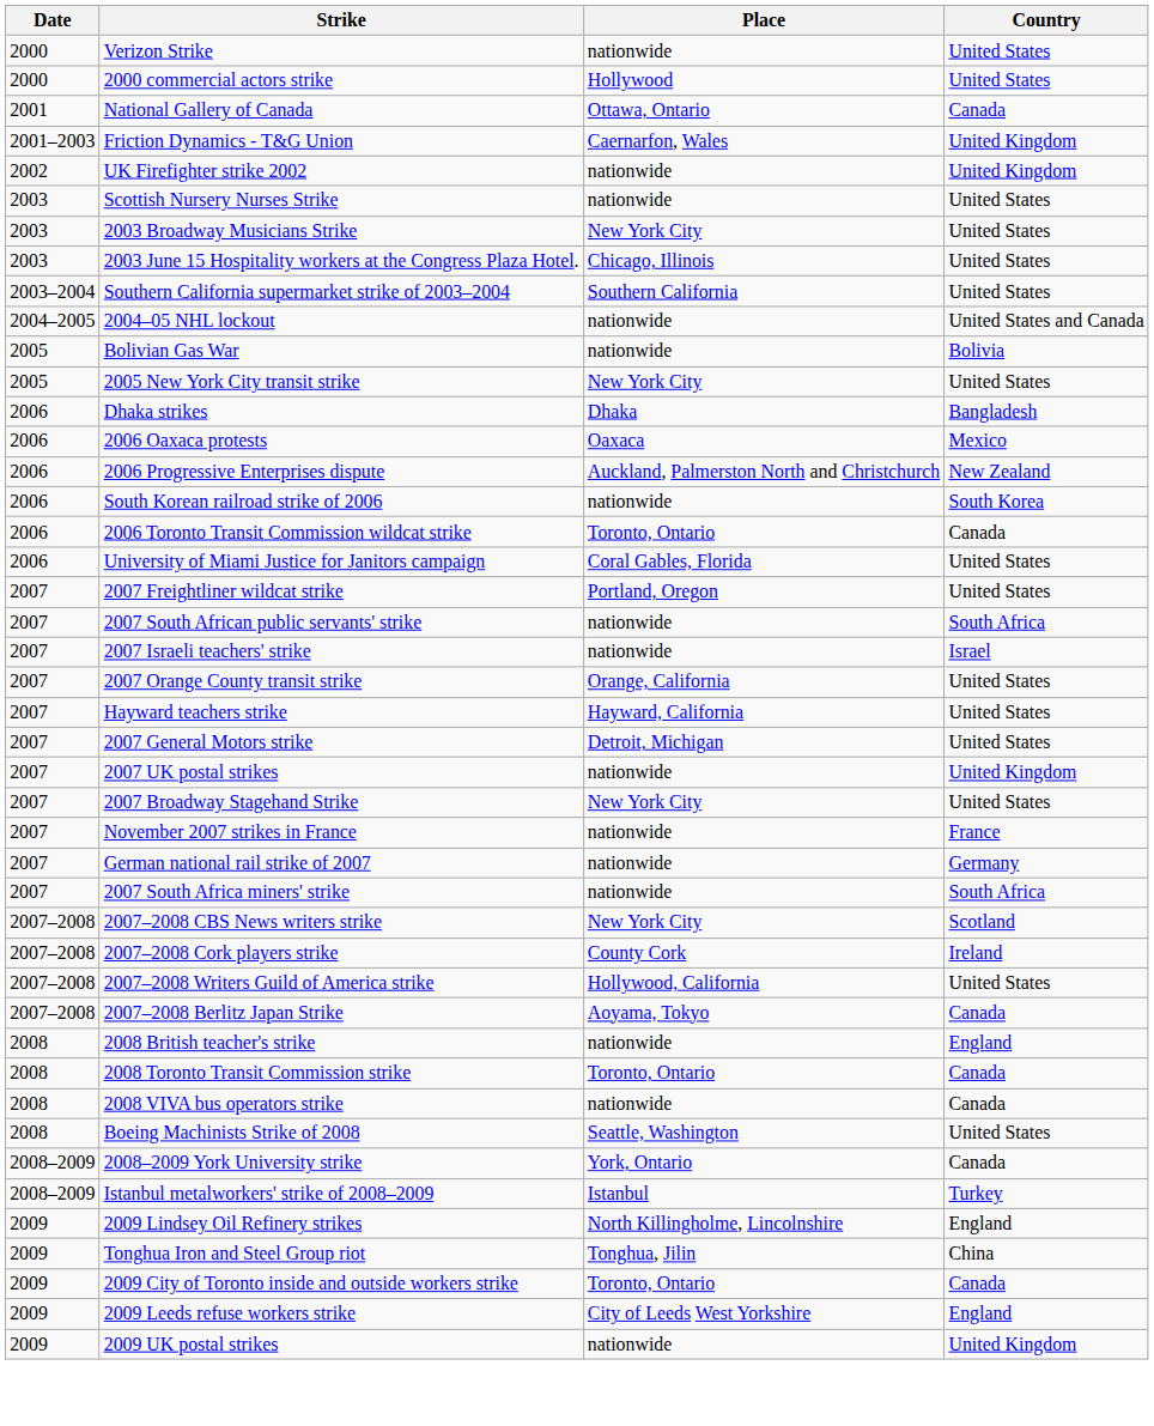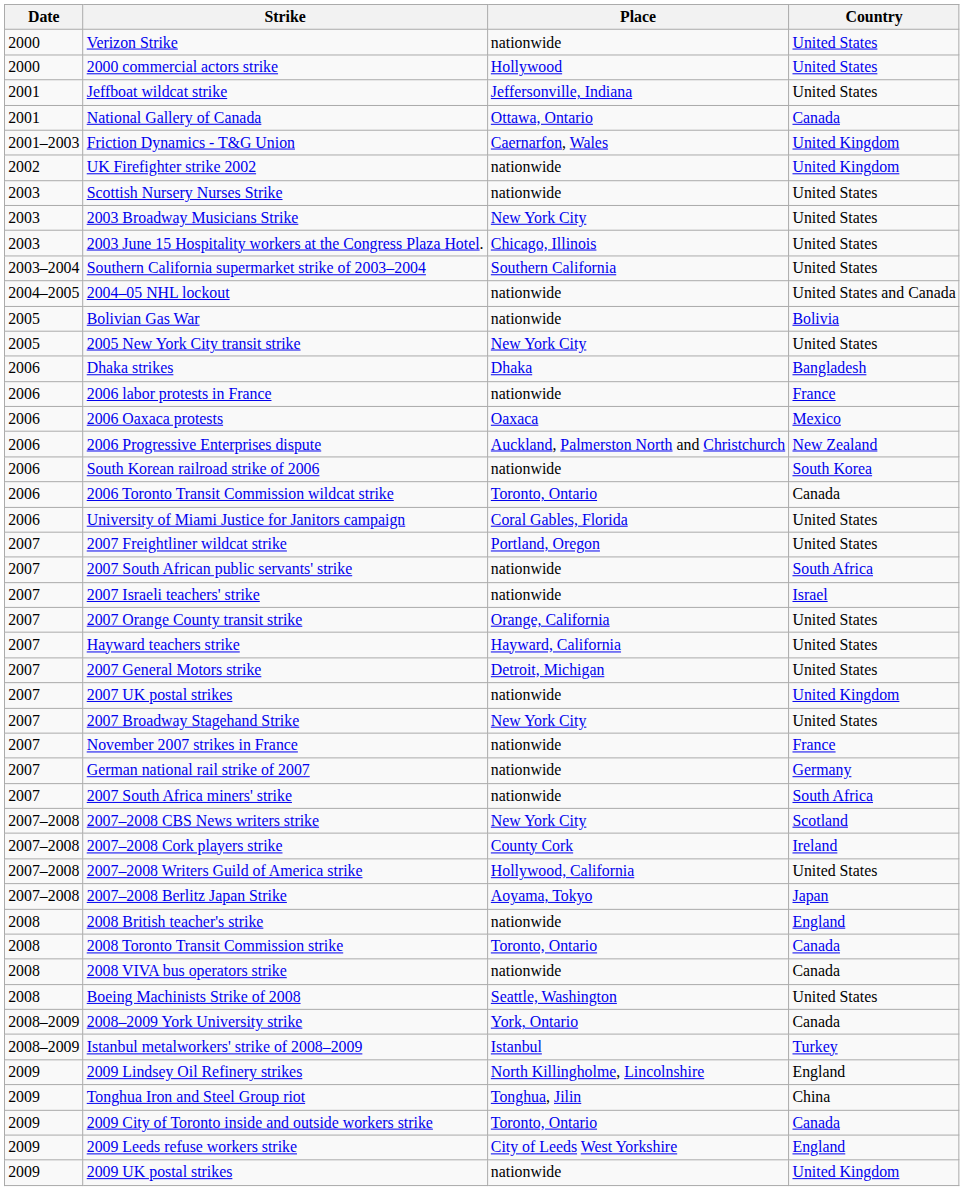 <table class="wikitable sortable">
 <tr>
 <th>Date</th>
 <th>Strike</th>
 <th>Place</th>
 <th>Country</th>
 </tr>
 <tr>
 <td>2000</td>
 <td><a href='#'>Verizon Strike</a></td>
 <td>nationwide</td>
 <td><a href='#'>United States</a></td>
 </tr>
 <tr>
 <td>2000</td>
 <td><a href='#'>2000 commercial actors strike</a></td>
 <td><a href='#'>Hollywood</a></td>
 <td><a href='#'>United States</a></td>
+</tr>
+<tr>
+<td>2001</td>
+<td><a href='#'>Jeffboat wildcat strike</a></td>
+<td><a href='#'>Jeffersonville, Indiana</a></td>
+<td>United States</td>
 </tr>
 <tr>
 <td>2001</td>
 <td><a href='#'>National Gallery of Canada</a></td>
 <td><a href='#'>Ottawa, Ontario</a></td>
 <td><a href='#'>Canada</a></td>
 </tr>
 <tr>
 <td>2001–2003</td>
 <td><a href='#'>Friction Dynamics - T&G Union</a></td>
 <td><a href='#'>Caernarfon</a>, <a href='#'>Wales</a></td>
 <td><a href='#'>United Kingdom</a></td>
 </tr>
 <tr>
 <td>2002</td>
 <td><a href='#'>UK Firefighter strike 2002</a></td>
 <td>nationwide</td>
 <td><a href='#'>United Kingdom</a></td>
 </tr>
 <tr>
 <td>2003</td>
 <td><a href='#'>Scottish Nursery Nurses Strike</a></td>
 <td>nationwide</td>
 <td>United States</td>
 </tr>
 <tr>
 <td>2003</td>
 <td><a href='#'>2003 Broadway Musicians Strike</a></td>
 <td><a href='#'>New York City</a></td>
 <td>United States</td>
 </tr>
 <tr>
 <td>2003</td>
 <td><a href='#'>2003 June 15 Hospitality workers at the Congress Plaza Hotel</a>.</td>
 <td><a href='#'>Chicago, Illinois</a></td>
 <td>United States</td>
 </tr>
 <tr>
 <td>2003–2004</td>
 <td><a href='#'>Southern California supermarket strike of 2003–2004</a></td>
 <td><a href='#'>Southern California</a></td>
 <td>United States</td>
 </tr>
 <tr>
 <td>2004–2005</td>
 <td><a href='#'>2004–05 NHL lockout</a></td>
 <td>nationwide</td>
 <td>United States and Canada</td>
 </tr>
 <tr>
 <td>2005</td>
 <td><a href='#'>Bolivian Gas War</a></td>
 <td>nationwide</td>
 <td><a href='#'>Bolivia</a></td>
 </tr>
 <tr>
 <td>2005</td>
 <td><a href='#'>2005 New York City transit strike</a></td>
 <td><a href='#'>New York City</a></td>
 <td>United States</td>
 </tr>
 <tr>
 <td>2006</td>
 <td><a href='#'>Dhaka strikes</a></td>
 <td><a href='#'>Dhaka</a></td>
 <td><a href='#'>Bangladesh</a></td>
+</tr>
+<tr>
+<td>2006</td>
+<td><a href='#'>2006 labor protests in France</a></td>
+<td>nationwide</td>
+<td><a href='#'>France</a></td>
 </tr>
 <tr>
 <td>2006</td>
 <td><a href='#'>2006 Oaxaca protests</a></td>
 <td><a href='#'>Oaxaca</a></td>
 <td><a href='#'>Mexico</a></td>
 </tr>
 <tr>
 <td>2006</td>
 <td><a href='#'>2006 Progressive Enterprises dispute</a></td>
 <td><a href='#'>Auckland</a>, <a href='#'>Palmerston North</a> and <a href='#'>Christchurch</a></td>
 <td><a href='#'>New Zealand</a></td>
 </tr>
 <tr>
 <td>2006</td>
 <td><a href='#'>South Korean railroad strike of 2006</a></td>
 <td>nationwide</td>
 <td><a href='#'>South Korea</a></td>
 </tr>
 <tr>
 <td>2006</td>
 <td><a href='#'>2006 Toronto Transit Commission wildcat strike</a></td>
 <td><a href='#'>Toronto, Ontario</a></td>
 <td>Canada</td>
 </tr>
 <tr>
 <td>2006</td>
 <td><a href='#'>University of Miami Justice for Janitors campaign</a></td>
 <td><a href='#'>Coral Gables, Florida</a></td>
 <td>United States</td>
 </tr>
 <tr>
 <td>2007</td>
 <td><a href='#'>2007 Freightliner wildcat strike</a></td>
 <td><a href='#'>Portland, Oregon</a></td>
 <td>United States</td>
 </tr>
 <tr>
 <td>2007</td>
 <td><a href='#'>2007 South African public servants' strike</a></td>
 <td>nationwide</td>
 <td><a href='#'>South Africa</a></td>
 </tr>
 <tr>
 <td>2007</td>
 <td><a href='#'>2007 Israeli teachers' strike</a></td>
 <td>nationwide</td>
 <td><a href='#'>Israel</a></td>
 </tr>
 <tr>
 <td>2007</td>
 <td><a href='#'>2007 Orange County transit strike</a></td>
 <td><a href='#'>Orange, California</a></td>
 <td>United States</td>
 </tr>
 <tr>
 <td>2007</td>
 <td><a href='#'>Hayward teachers strike</a></td>
 <td><a href='#'>Hayward, California</a></td>
 <td>United States</td>
 </tr>
 <tr>
 <td>2007</td>
 <td><a href='#'>2007 General Motors strike</a></td>
 <td><a href='#'>Detroit, Michigan</a></td>
 <td>United States</td>
 </tr>
 <tr>
 <td>2007</td>
 <td><a href='#'>2007 UK postal strikes</a></td>
 <td>nationwide</td>
 <td><a href='#'>United Kingdom</a></td>
 </tr>
 <tr>
 <td>2007</td>
 <td><a href='#'>2007 Broadway Stagehand Strike</a></td>
 <td><a href='#'>New York City</a></td>
 <td>United States</td>
 </tr>
 <tr>
 <td>2007</td>
 <td><a href='#'>November 2007 strikes in France</a></td>
 <td>nationwide</td>
 <td><a href='#'>France</a></td>
 </tr>
 <tr>
 <td>2007</td>
 <td><a href='#'>German national rail strike of 2007</a></td>
 <td>nationwide</td>
 <td><a href='#'>Germany</a></td>
 </tr>
 <tr>
 <td>2007</td>
 <td><a href='#'>2007 South Africa miners' strike</a></td>
 <td>nationwide</td>
 <td><a href='#'>South Africa</a></td>
 </tr>
 <tr>
 <td>2007–2008</td>
 <td><a href='#'>2007–2008 CBS News writers strike</a></td>
 <td><a href='#'>New York City</a></td>
 <td><a href='#'>Scotland</a></td>
 </tr>
 <tr>
 <td>2007–2008</td>
 <td><a href='#'>2007–2008 Cork players strike</a></td>
 <td><a href='#'>County Cork</a></td>
 <td><a href='#'>Ireland</a></td>
 </tr>
 <tr>
 <td>2007–2008</td>
 <td><a href='#'>2007–2008 Writers Guild of America strike</a></td>
 <td><a href='#'>Hollywood, California</a></td>
 <td>United States</td>
 </tr>
 <tr>
 <td>2007–2008</td>
 <td><a href='#'>2007–2008 Berlitz Japan Strike</a></td>
 <td><a href='#'>Aoyama, Tokyo</a></td>
-<td><a href='#'>Canada</a></td>
+<td><a href='#'>Japan</a></td>
 </tr>
 <tr>
 <td>2008</td>
 <td><a href='#'>2008 British teacher's strike</a></td>
 <td>nationwide</td>
 <td><a href='#'>England</a></td>
 </tr>
 <tr>
 <td>2008</td>
 <td><a href='#'>2008 Toronto Transit Commission strike</a></td>
 <td><a href='#'>Toronto, Ontario</a></td>
 <td><a href='#'>Canada</a></td>
 </tr>
 <tr>
 <td>2008</td>
 <td><a href='#'>2008 VIVA bus operators strike</a></td>
 <td>nationwide</td>
 <td>Canada</td>
 </tr>
 <tr>
 <td>2008</td>
 <td><a href='#'>Boeing Machinists Strike of 2008</a></td>
 <td><a href='#'>Seattle, Washington</a></td>
 <td>United States</td>
 </tr>
 <tr>
 <td>2008–2009</td>
 <td><a href='#'>2008–2009 York University strike</a></td>
 <td><a href='#'>York, Ontario</a></td>
 <td>Canada</td>
 </tr>
 <tr>
 <td>2008–2009</td>
 <td><a href='#'>Istanbul metalworkers' strike of 2008–2009</a></td>
 <td><a href='#'>Istanbul</a></td>
 <td><a href='#'>Turkey</a></td>
 </tr>
 <tr>
 <td>2009</td>
 <td><a href='#'>2009 Lindsey Oil Refinery strikes</a></td>
 <td><a href='#'>North Killingholme</a>, <a href='#'>Lincolnshire</a></td>
 <td>England</td>
 </tr>
 <tr>
 <td>2009</td>
 <td><a href='#'>Tonghua Iron and Steel Group riot</a></td>
 <td><a href='#'>Tonghua</a>, <a href='#'>Jilin</a></td>
 <td>China</td>
 </tr>
 <tr>
 <td>2009</td>
 <td><a href='#'>2009 City of Toronto inside and outside workers strike</a></td>
 <td><a href='#'>Toronto, Ontario</a></td>
 <td><a href='#'>Canada</a></td>
 </tr>
 <tr>
 <td>2009</td>
 <td><a href='#'>2009 Leeds refuse workers strike</a></td>
 <td><a href='#'>City of Leeds</a> <a href='#'>West Yorkshire</a></td>
 <td><a href='#'>England</a></td>
 </tr>
 <tr>
 <td>2009</td>
 <td><a href='#'>2009 UK postal strikes</a></td>
 <td>nationwide</td>
 <td><a href='#'>United Kingdom</a></td>
 </tr>
 </table>
